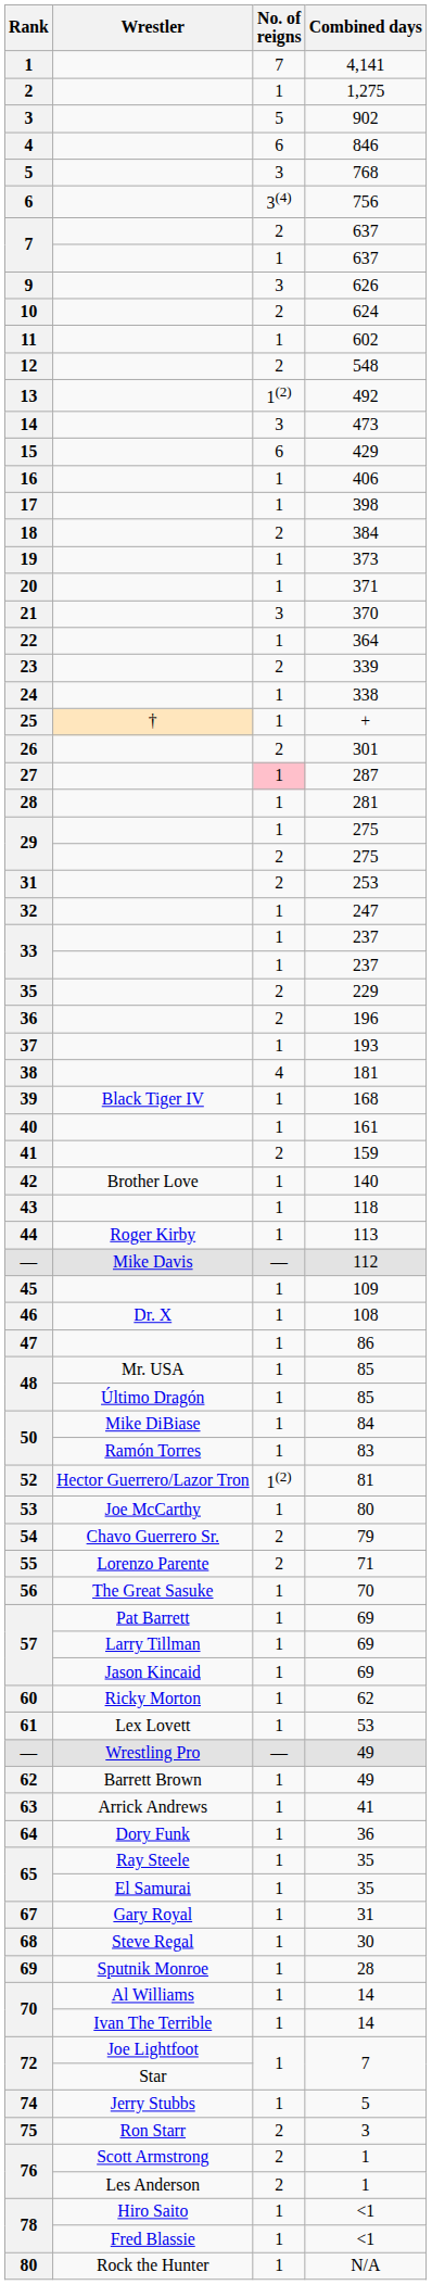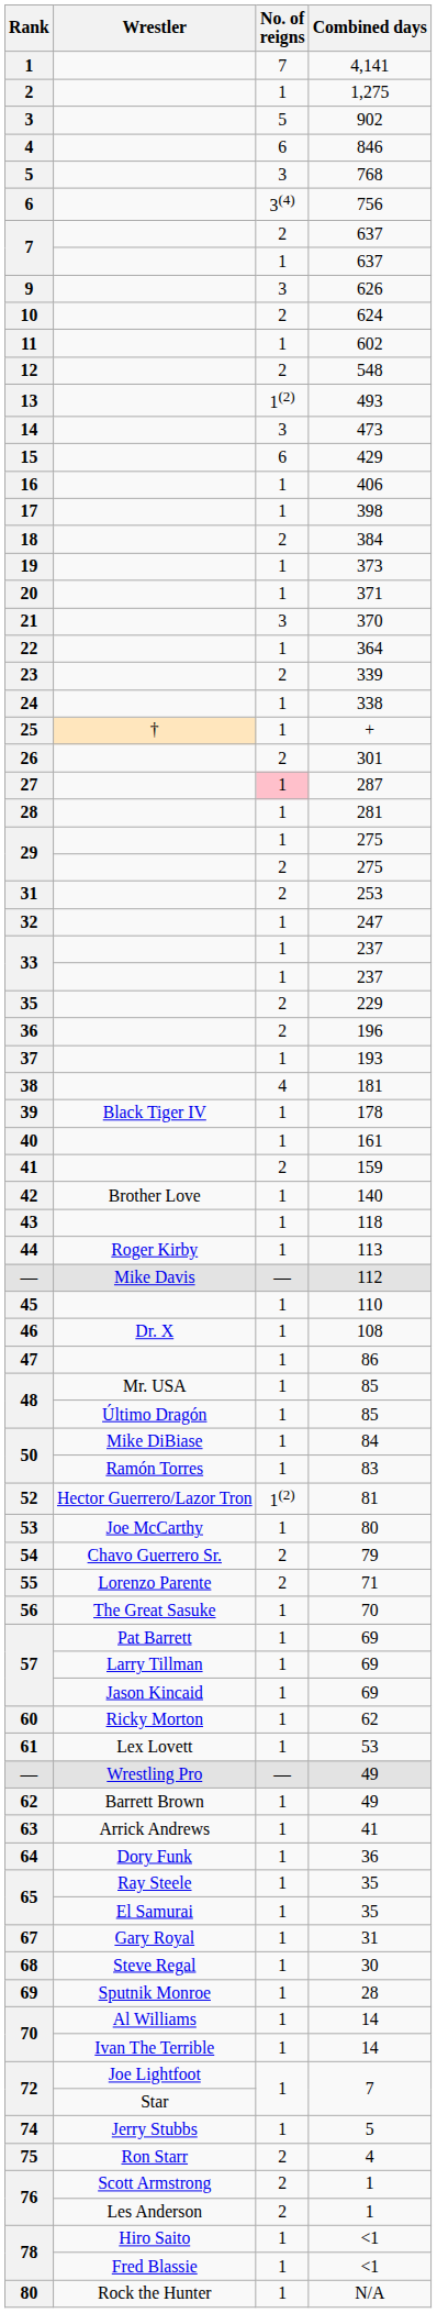 <table class="wikitable sortable" style="text-align: center">
 <tr>
 <th>Rank</th>
 <th>Wrestler</th>
 <th>No. of<br>reigns</th>
 <th>Combined days</th>
 </tr>
 <tr>
 <th>1</th>
 <td></td>
 <td>7</td>
 <td>4,141</td>
 </tr>
 <tr>
 <th>2</th>
 <td></td>
 <td>1</td>
 <td>1,275</td>
 </tr>
 <tr>
 <th>3</th>
 <td></td>
 <td>5</td>
 <td>902</td>
 </tr>
 <tr>
 <th>4</th>
 <td></td>
 <td>6</td>
 <td>846</td>
 </tr>
 <tr>
 <th>5</th>
 <td></td>
 <td>3</td>
 <td>768</td>
 </tr>
 <tr>
 <th>6</th>
 <td></td>
 <td>3<sup>(4)</sup></td>
 <td>756</td>
 </tr>
 <tr>
 <th rowspan="2">7</th>
 <td></td>
 <td>2</td>
 <td>637</td>
 </tr>
 <tr>
 <td></td>
 <td>1</td>
 <td>637</td>
 </tr>
 <tr>
 <th>9</th>
 <td></td>
 <td>3</td>
 <td>626</td>
 </tr>
 <tr>
 <th>10</th>
 <td></td>
 <td>2</td>
 <td>624</td>
 </tr>
 <tr>
 <th>11</th>
 <td></td>
 <td>1</td>
 <td>602</td>
 </tr>
 <tr>
 <th>12</th>
 <td></td>
 <td>2</td>
 <td>548</td>
 </tr>
 <tr>
 <th>13</th>
 <td></td>
 <td>1<sup>(2)</sup></td>
-<td>492</td>
+<td>493</td>
 </tr>
 <tr>
 <th>14</th>
 <td></td>
 <td>3</td>
 <td>473</td>
 </tr>
 <tr>
 <th>15</th>
 <td></td>
 <td>6</td>
 <td>429</td>
 </tr>
 <tr>
 <th>16</th>
 <td></td>
 <td>1</td>
 <td>406</td>
 </tr>
 <tr>
 <th>17</th>
 <td></td>
 <td>1</td>
 <td>398</td>
 </tr>
 <tr>
 <th>18</th>
 <td></td>
 <td>2</td>
 <td>384</td>
 </tr>
 <tr>
 <th>19</th>
 <td></td>
 <td>1</td>
 <td>373</td>
 </tr>
 <tr>
 <th>20</th>
 <td></td>
 <td>1</td>
 <td>371</td>
 </tr>
 <tr>
 <th>21</th>
 <td></td>
 <td>3</td>
 <td>370</td>
 </tr>
 <tr>
 <th>22</th>
 <td></td>
 <td>1</td>
 <td>364</td>
 </tr>
 <tr>
 <th>23</th>
 <td></td>
 <td>2</td>
 <td>339</td>
 </tr>
 <tr>
 <th>24</th>
 <td></td>
 <td>1</td>
 <td>338</td>
 </tr>
 <tr>
 <th>25</th>
 <td style="background-color:#ffe6bd;"> †</td>
 <td>1</td>
 <td>+</td>
 </tr>
 <tr>
 <th>26</th>
 <td></td>
 <td>2</td>
 <td>301</td>
 </tr>
 <tr>
 <th>27</th>
 <td></td>
 <td style="background: pink;">1</td>
 <td>287</td>
 </tr>
 <tr>
 <th>28</th>
 <td></td>
 <td>1</td>
 <td>281</td>
 </tr>
 <tr>
 <th rowspan="2">29</th>
 <td></td>
 <td>1</td>
 <td>275</td>
 </tr>
 <tr>
 <td></td>
 <td>2</td>
 <td>275</td>
 </tr>
 <tr>
 <th>31</th>
 <td></td>
 <td>2</td>
 <td>253</td>
 </tr>
 <tr>
 <th>32</th>
 <td></td>
 <td>1</td>
 <td>247</td>
 </tr>
 <tr>
 <th rowspan="2">33</th>
 <td></td>
 <td>1</td>
 <td>237</td>
 </tr>
 <tr>
 <td></td>
 <td>1</td>
 <td>237</td>
 </tr>
 <tr>
 <th>35</th>
 <td></td>
 <td>2</td>
 <td>229</td>
 </tr>
 <tr>
 <th>36</th>
 <td></td>
 <td>2</td>
 <td>196</td>
 </tr>
 <tr>
 <th>37</th>
 <td></td>
 <td>1</td>
 <td>193</td>
 </tr>
 <tr>
 <th>38</th>
 <td></td>
 <td>4</td>
 <td>181</td>
 </tr>
 <tr>
 <th>39</th>
 <td><a href='#'>Black Tiger IV</a></td>
 <td>1</td>
-<td>168</td>
+<td>178</td>
 </tr>
 <tr>
 <th>40</th>
 <td></td>
 <td>1</td>
 <td>161</td>
 </tr>
 <tr>
 <th>41</th>
 <td></td>
 <td>2</td>
 <td>159</td>
 </tr>
 <tr>
 <th>42</th>
 <td>Brother Love</td>
 <td>1</td>
 <td>140</td>
 </tr>
 <tr>
 <th>43</th>
 <td></td>
 <td>1</td>
 <td>118</td>
 </tr>
 <tr>
 <th>44</th>
 <td><a href='#'>Roger Kirby</a></td>
 <td>1</td>
 <td>113</td>
 </tr>
 <tr style="background-color:#e3e3e3">
 <td>—</td>
 <td><a href='#'>Mike Davis</a></td>
 <td>—</td>
 <td>112</td>
 </tr>
 <tr>
 <th>45</th>
 <td></td>
 <td>1</td>
-<td>109</td>
+<td>110</td>
 </tr>
 <tr>
 <th>46</th>
 <td><a href='#'>Dr. X</a></td>
 <td>1</td>
 <td>108</td>
 </tr>
 <tr>
 <th>47</th>
 <td></td>
 <td>1</td>
 <td>86</td>
 </tr>
 <tr>
 <th rowspan=2>48</th>
 <td>Mr. USA</td>
 <td>1</td>
 <td>85</td>
 </tr>
 <tr>
 <td><a href='#'>Último Dragón</a></td>
 <td>1</td>
 <td>85</td>
 </tr>
 <tr>
 <th rowspan=2>50</th>
 <td><a href='#'>Mike DiBiase</a></td>
 <td>1</td>
 <td>84</td>
 </tr>
 <tr>
 <td><a href='#'>Ramón Torres</a></td>
 <td>1</td>
 <td>83</td>
 </tr>
 <tr>
 <th>52</th>
 <td><a href='#'>Hector Guerrero/Lazor Tron</a></td>
 <td>1<sup>(2)</sup></td>
 <td>81</td>
 </tr>
 <tr>
 <th>53</th>
 <td><a href='#'>Joe McCarthy</a></td>
 <td>1</td>
 <td>80</td>
 </tr>
 <tr>
 <th>54</th>
 <td><a href='#'>Chavo Guerrero Sr.</a></td>
 <td>2</td>
 <td>79</td>
 </tr>
 <tr>
 <th>55</th>
 <td><a href='#'>Lorenzo Parente</a></td>
 <td>2</td>
 <td>71</td>
 </tr>
 <tr>
 <th>56</th>
 <td><a href='#'>The Great Sasuke</a></td>
 <td>1</td>
 <td>70</td>
 </tr>
 <tr>
 <th rowspan=3>57</th>
 <td><a href='#'>Pat Barrett</a></td>
 <td>1</td>
 <td>69</td>
 </tr>
 <tr>
 <td><a href='#'>Larry Tillman</a></td>
 <td>1</td>
 <td>69</td>
 </tr>
 <tr>
 <td><a href='#'>Jason Kincaid</a></td>
 <td>1</td>
 <td>69</td>
 </tr>
 <tr>
 <th>60</th>
 <td><a href='#'>Ricky Morton</a></td>
 <td>1</td>
 <td>62</td>
 </tr>
 <tr>
 <th>61</th>
 <td>Lex Lovett</td>
 <td>1</td>
 <td>53</td>
 </tr>
 <tr style="background-color:#e3e3e3">
 <td>—</td>
 <td><a href='#'>Wrestling Pro</a></td>
 <td>—</td>
 <td>49</td>
 </tr>
 <tr>
 <th>62</th>
 <td>Barrett Brown</td>
 <td>1</td>
 <td>49</td>
 </tr>
 <tr>
 <th>63</th>
 <td>Arrick Andrews</td>
 <td>1</td>
 <td>41</td>
 </tr>
 <tr>
 <th>64</th>
 <td><a href='#'>Dory Funk</a></td>
 <td>1</td>
 <td>36</td>
 </tr>
 <tr>
 <th rowspan=2>65</th>
 <td><a href='#'>Ray Steele</a></td>
 <td>1</td>
 <td>35</td>
 </tr>
 <tr>
 <td><a href='#'>El Samurai</a></td>
 <td>1</td>
 <td>35</td>
 </tr>
 <tr>
 <th>67</th>
 <td><a href='#'>Gary Royal</a></td>
 <td>1</td>
 <td>31</td>
 </tr>
 <tr>
 <th>68</th>
 <td><a href='#'>Steve Regal</a></td>
 <td>1</td>
 <td>30</td>
 </tr>
 <tr>
 <th>69</th>
 <td><a href='#'>Sputnik Monroe</a></td>
 <td>1</td>
 <td>28</td>
 </tr>
 <tr>
 <th rowspan=2>70</th>
 <td><a href='#'>Al Williams</a></td>
 <td>1</td>
 <td>14</td>
 </tr>
 <tr>
 <td><a href='#'>Ivan The Terrible</a></td>
 <td>1</td>
 <td>14</td>
 </tr>
 <tr>
 <th rowspan=2>72</th>
 <td><a href='#'>Joe Lightfoot</a></td>
 <td rowspan =2>1</td>
 <td rowspan=2>7</td>
 </tr>
 <tr>
 <td>Star</td>
 </tr>
 <tr>
 <th>74</th>
 <td><a href='#'>Jerry Stubbs</a></td>
 <td>1</td>
 <td>5</td>
 </tr>
 <tr>
 <th>75</th>
 <td><a href='#'>Ron Starr</a></td>
 <td>2</td>
-<td>3</td>
+<td>4</td>
 </tr>
 <tr>
 <th rowspan=2>76</th>
 <td><a href='#'>Scott Armstrong</a></td>
 <td>2</td>
 <td>1</td>
 </tr>
 <tr>
 <td>Les Anderson</td>
 <td>2</td>
 <td>1</td>
 </tr>
 <tr>
 <th rowspan=2>78</th>
 <td><a href='#'>Hiro Saito</a></td>
 <td>1</td>
 <td><1</td>
 </tr>
 <tr>
 <td><a href='#'>Fred Blassie</a></td>
 <td>1</td>
 <td><1</td>
 </tr>
 <tr>
 <th>80</th>
 <td>Rock the Hunter</td>
 <td>1</td>
 <td>N/A</td>
 </tr>
 </table>
